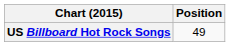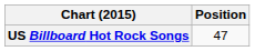 <table class="wikitable plainrowheaders">
 <tr>
 <th>Chart (2015)</th>
 <th>Position</th>
 </tr>
 <tr>
 <th scope="row">US <a href='#'><em>Billboard</em> Hot Rock Songs</a></th>
-<td style="text-align:center;">49</td>
+<td style="text-align:center;">47</td>
 </tr>
 </table>
